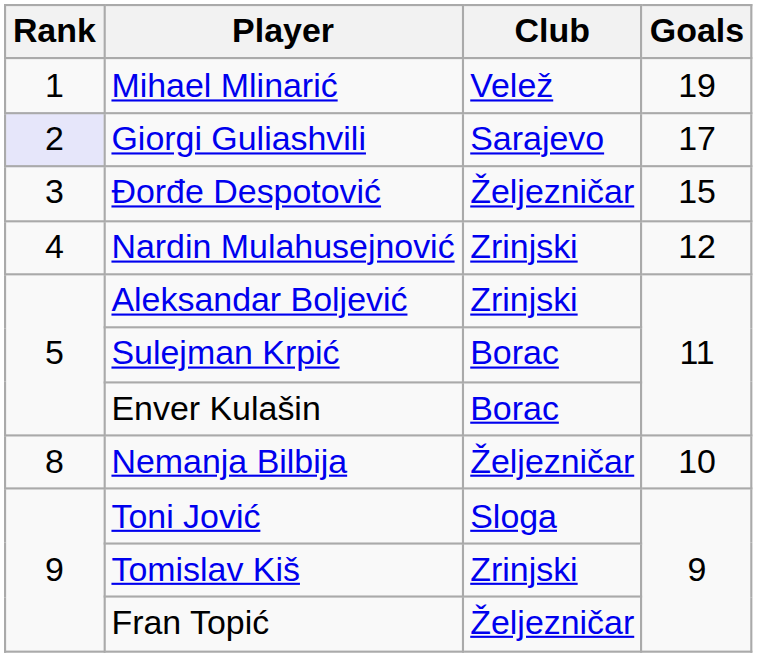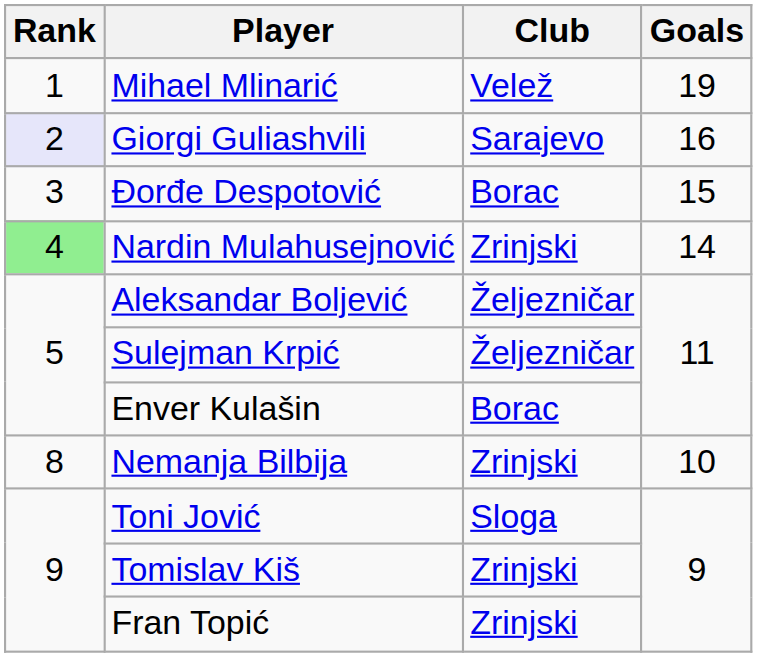 <table class="wikitable" style="text-align:center">
 <tr>
 <th>Rank</th>
 <th>Player</th>
 <th>Club</th>
 <th>Goals</th>
 </tr>
 <tr>
 <td>1</td>
 <td align=left> <a href='#'>Mihael Mlinarić</a></td>
 <td align=left><a href='#'>Velež</a></td>
 <td>19</td>
 </tr>
 <tr>
 <td style="background: lavender;">2</td>
 <td align=left> <a href='#'>Giorgi Guliashvili</a></td>
 <td align=left><a href='#'>Sarajevo</a></td>
-<td>17</td>
+<td>16</td>
 </tr>
 <tr>
 <td>3</td>
 <td align=left> <a href='#'>Đorđe Despotović</a></td>
-<td align=left><a href='#'>Željezničar</a></td>
+<td align=left><a href='#'>Borac</a></td>
 <td>15</td>
 </tr>
 <tr>
-<td>4</td>
+<td style="background: lightgreen;">4</td>
 <td align=left> <a href='#'>Nardin Mulahusejnović</a></td>
 <td align=left><a href='#'>Zrinjski</a></td>
-<td>12</td>
+<td>14</td>
 </tr>
 <tr>
 <td rowspan=3>5</td>
 <td align=left> <a href='#'>Aleksandar Boljević</a></td>
-<td align=left><a href='#'>Zrinjski</a></td>
+<td align=left><a href='#'>Željezničar</a></td>
 <td rowspan=3>11</td>
 </tr>
 <tr>
 <td align=left> <a href='#'>Sulejman Krpić</a></td>
-<td align=left><a href='#'>Borac</a></td>
+<td align=left><a href='#'>Željezničar</a></td>
 </tr>
 <tr>
 <td align=left> Enver Kulašin</td>
 <td align=left><a href='#'>Borac</a></td>
 </tr>
 <tr>
 <td>8</td>
 <td align=left> <a href='#'>Nemanja Bilbija</a></td>
-<td align=left><a href='#'>Željezničar</a></td>
+<td align=left><a href='#'>Zrinjski</a></td>
 <td>10</td>
 </tr>
 <tr>
 <td rowspan=3>9</td>
 <td align=left> <a href='#'>Toni Jović</a></td>
 <td align=left><a href='#'>Sloga</a></td>
 <td rowspan=3>9</td>
 </tr>
 <tr>
 <td align=left> <a href='#'>Tomislav Kiš</a></td>
 <td align=left><a href='#'>Zrinjski</a></td>
 </tr>
 <tr>
 <td align=left> Fran Topić</td>
-<td align=left><a href='#'>Željezničar</a></td>
+<td align=left><a href='#'>Zrinjski</a></td>
 </tr>
 </table>
